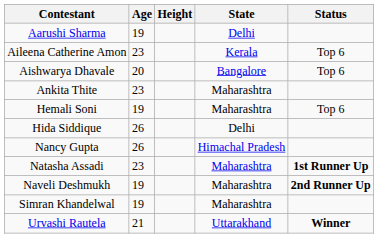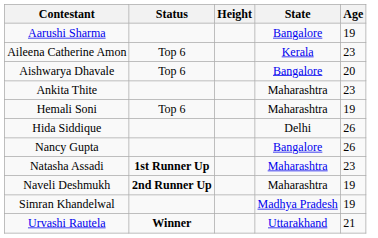 <table class="sortable wikitable">
 <tr>
 <th>Contestant</th>
-<th>Age</th>
+<th>Status</th>
 <th>Height</th>
 <th>State</th>
-<th>Status</th>
+<th>Age</th>
 </tr>
 <tr>
 <td style="text-align:center;"><a href='#'>Aarushi Sharma</a></td>
+<td></td>
+<td></td>
+<td style="text-align:center;"><a href='#'>Bangalore</a></td>
 <td>19</td>
-<td></td>
-<td style="text-align:center;"><a href='#'>Delhi</a></td>
-<td></td>
 </tr>
 <tr>
 <td style="text-align:center;">Aileena Catherine Amon</td>
-<td>23</td>
+<td style="text-align:center;">Top 6</td>
 <td></td>
 <td style="text-align:center;"><a href='#'>Kerala</a></td>
-<td style="text-align:center;">Top 6</td>
+<td>23</td>
 </tr>
 <tr>
 <td style="text-align:center;">Aishwarya Dhavale</td>
-<td>20</td>
+<td style="text-align:center;">Top 6</td>
 <td></td>
 <td style="text-align:center;"><a href='#'>Bangalore</a></td>
-<td style="text-align:center;">Top 6</td>
+<td>20</td>
 </tr>
 <tr>
 <td style="text-align:center;">Ankita Thite</td>
-<td>23</td>
+<td></td>
 <td></td>
 <td style="text-align:center;">Maharashtra</td>
-<td></td>
+<td>23</td>
 </tr>
 <tr>
 <td style="text-align:center;">Hemali Soni</td>
-<td>19</td>
+<td style="text-align:center;">Top 6</td>
 <td></td>
 <td style="text-align:center;">Maharashtra</td>
-<td style="text-align:center;">Top 6</td>
+<td>19</td>
 </tr>
 <tr>
 <td style="text-align:center;">Hida Siddique</td>
-<td>26</td>
+<td></td>
 <td style="text-align:center;"></td>
 <td style="text-align:center;">Delhi</td>
-<td></td>
+<td>26</td>
 </tr>
 <tr>
 <td style="text-align:center;">Nancy Gupta</td>
+<td></td>
+<td></td>
+<td style="text-align:center;"><a href='#'>Bangalore</a></td>
 <td>26</td>
-<td></td>
-<td style="text-align:center;"><a href='#'>Himachal Pradesh</a></td>
-<td></td>
 </tr>
 <tr>
 <td style="text-align:center;">Natasha Assadi</td>
-<td>23</td>
+<td style="text-align:center;"><strong>1st Runner Up</strong></td>
 <td></td>
 <td style="text-align:center;"><a href='#'>Maharashtra</a></td>
-<td style="text-align:center;"><strong>1st Runner Up</strong></td>
+<td>23</td>
 </tr>
 <tr>
 <td style="text-align:center;">Naveli Deshmukh</td>
-<td>19</td>
+<td style="text-align:center;"><strong>2nd Runner Up</strong></td>
 <td style="text-align:center;"></td>
 <td style="text-align:center;">Maharashtra</td>
-<td style="text-align:center;"><strong>2nd Runner Up</strong></td>
+<td>19</td>
 </tr>
 <tr>
 <td style="text-align:center;">Simran Khandelwal</td>
+<td></td>
+<td></td>
+<td style="text-align:center;"><a href='#'>Madhya Pradesh</a></td>
 <td>19</td>
-<td></td>
-<td style="text-align:center;">Maharashtra</td>
-<td></td>
 </tr>
 <tr>
 <td style="text-align:center;"><a href='#'>Urvashi Rautela</a></td>
-<td>21</td>
+<td style="text-align:center;"><strong>Winner</strong></td>
 <td></td>
 <td style="text-align:center;"><a href='#'>Uttarakhand</a></td>
-<td style="text-align:center;"><strong>Winner</strong></td>
+<td>21</td>
 </tr>
 </table>
